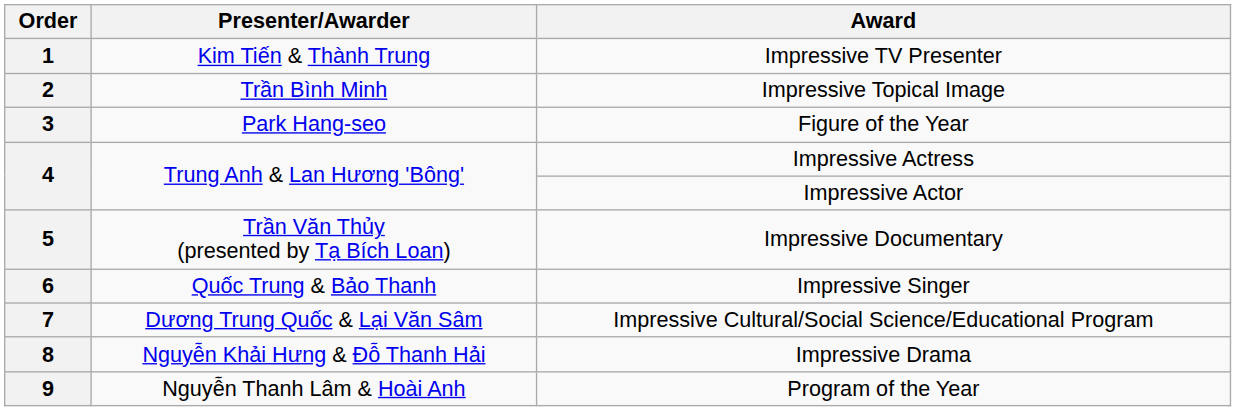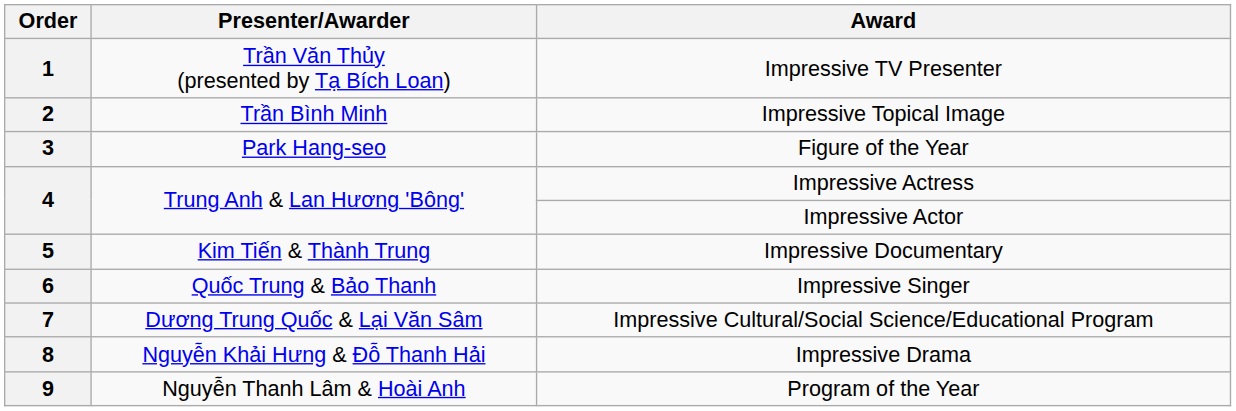 <table class="wikitable" style="text-align:center; width:71.9%;">
 <tr>
 <th>Order</th>
 <th>Presenter/Awarder</th>
 <th>Award</th>
 </tr>
 <tr>
 <th>1</th>
-<td><a href='#'>Kim Tiến</a> & <a href='#'>Thành Trung</a></td>
+<td><a href='#'>Trần Văn Thủy</a><br>(presented by <a href='#'>Tạ Bích Loan</a>)</td>
 <td>Impressive TV Presenter</td>
 </tr>
 <tr>
 <th>2</th>
 <td><a href='#'>Trần Bình Minh</a></td>
 <td>Impressive Topical Image</td>
 </tr>
 <tr>
 <th>3</th>
 <td><a href='#'>Park Hang-seo</a></td>
 <td>Figure of the Year</td>
 </tr>
 <tr>
 <th rowspan="2">4</th>
 <td rowspan="2"><a href='#'>Trung Anh</a> & <a href='#'>Lan Hương 'Bông'</a></td>
 <td>Impressive Actress</td>
 </tr>
 <tr>
 <td>Impressive Actor</td>
 </tr>
 <tr>
 <th>5</th>
-<td><a href='#'>Trần Văn Thủy</a><br>(presented by <a href='#'>Tạ Bích Loan</a>)</td>
+<td><a href='#'>Kim Tiến</a> & <a href='#'>Thành Trung</a></td>
 <td>Impressive Documentary</td>
 </tr>
 <tr>
 <th>6</th>
 <td><a href='#'>Quốc Trung</a> & <a href='#'>Bảo Thanh</a></td>
 <td>Impressive Singer</td>
 </tr>
 <tr>
 <th>7</th>
 <td><a href='#'>Dương Trung Quốc</a> & <a href='#'>Lại Văn Sâm</a></td>
 <td>Impressive Cultural/Social Science/Educational Program</td>
 </tr>
 <tr>
 <th>8</th>
 <td><a href='#'>Nguyễn Khải Hưng</a> & <a href='#'>Đỗ Thanh Hải</a></td>
 <td>Impressive Drama</td>
 </tr>
 <tr>
 <th>9</th>
 <td>Nguyễn Thanh Lâm & <a href='#'>Hoài Anh</a></td>
 <td>Program of the Year</td>
 </tr>
 </table>
